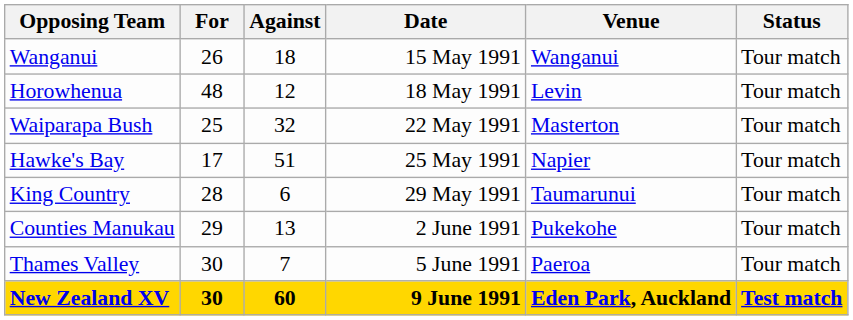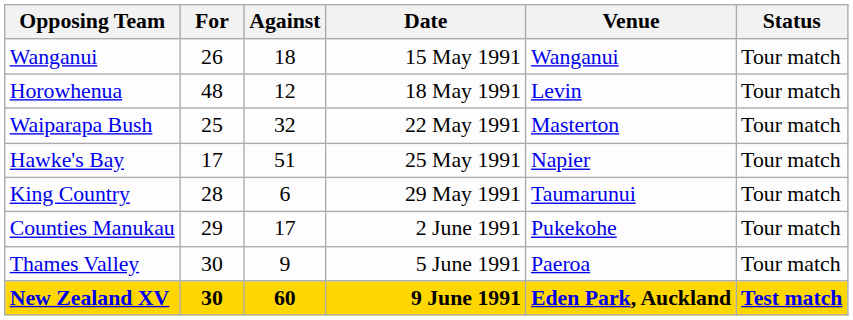 <table class=wikitable>
 <tr>
 <th>Opposing Team</th>
 <th>For</th>
 <th>Against</th>
 <th>Date</th>
 <th>Venue</th>
 <th>Status</th>
 </tr>
 <tr bgcolor=#fdfdfd>
 <td><a href='#'>Wanganui</a></td>
 <td align=center width=40>26</td>
 <td align=center width=40>18</td>
 <td width=140 align=right>15 May 1991</td>
 <td><a href='#'>Wanganui</a></td>
 <td>Tour match</td>
 </tr>
 <tr bgcolor=#fdfdfd>
 <td><a href='#'>Horowhenua</a></td>
 <td align=center width=40>48</td>
 <td align=center width=40>12</td>
 <td width=140 align=right>18 May 1991</td>
 <td><a href='#'>Levin</a></td>
 <td>Tour match</td>
 </tr>
 <tr bgcolor=#fdfdfd>
 <td><a href='#'>Waiparapa Bush</a></td>
 <td align=center width=40>25</td>
 <td align=center width=40>32</td>
 <td width=140 align=right>22 May 1991</td>
 <td><a href='#'>Masterton</a></td>
 <td>Tour match</td>
 </tr>
 <tr bgcolor=#fdfdfd>
 <td><a href='#'>Hawke's Bay</a></td>
 <td align=center width=40>17</td>
 <td align=center width=40>51</td>
 <td width=140 align=right>25 May 1991</td>
 <td><a href='#'>Napier</a></td>
 <td>Tour match</td>
 </tr>
 <tr bgcolor=#fdfdfd>
 <td><a href='#'>King Country</a></td>
 <td align=center width=40>28</td>
 <td align=center width=40>6</td>
 <td width=140 align=right>29 May 1991</td>
 <td><a href='#'>Taumarunui</a></td>
 <td>Tour match</td>
 </tr>
 <tr bgcolor=#fdfdfd>
 <td><a href='#'>Counties Manukau</a></td>
 <td align=center width=40>29</td>
-<td align=center width=40>13</td>
+<td align=center width=40>17</td>
 <td width=140 align=right>2 June 1991</td>
 <td><a href='#'>Pukekohe</a></td>
 <td>Tour match</td>
 </tr>
 <tr bgcolor=#fdfdfd>
 <td><a href='#'>Thames Valley</a></td>
 <td align=center width=40>30</td>
-<td align=center width=40>7</td>
+<td align=center width=40>9</td>
 <td width=140 align=right>5 June 1991</td>
 <td><a href='#'>Paeroa</a></td>
 <td>Tour match</td>
 </tr>
 <tr bgcolor=gold>
 <td><strong><a href='#'>New Zealand XV</a></strong></td>
 <td align=center width=40><strong>30</strong></td>
 <td align=center width=40><strong>60</strong></td>
 <td width=140 align=right><strong>9 June 1991</strong></td>
 <td><strong><a href='#'>Eden Park</a>, Auckland</strong></td>
 <td><strong><a href='#'>Test match</a></strong></td>
 </tr>
 </table>
